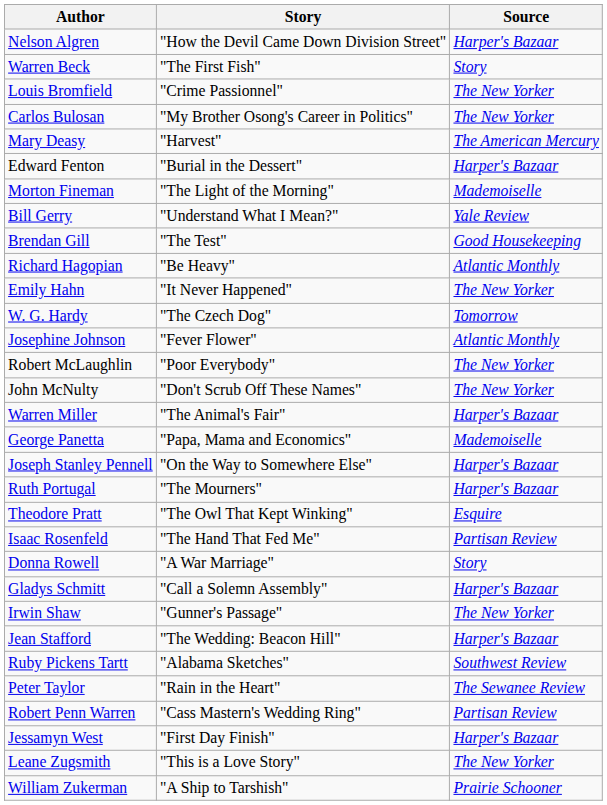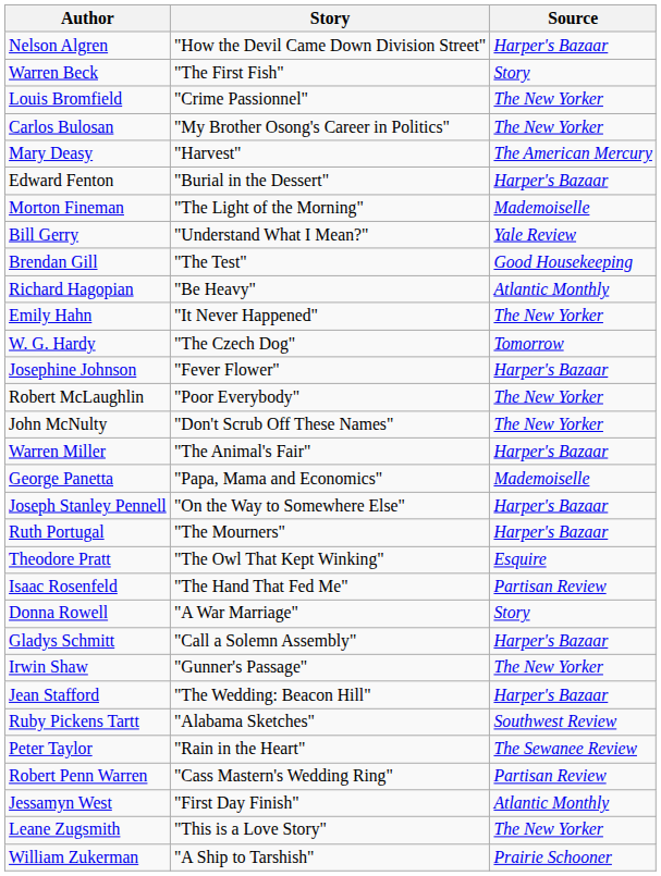 <table class="wikitable">
 <tr>
 <th>Author</th>
 <th>Story</th>
 <th>Source</th>
 </tr>
 <tr>
 <td><a href='#'>Nelson Algren</a></td>
 <td>"How the Devil Came Down Division Street"</td>
 <td><em><a href='#'>Harper's Bazaar</a></em></td>
 </tr>
 <tr>
 <td><a href='#'>Warren Beck</a></td>
 <td>"The First Fish"</td>
 <td><a href='#'><em>Story</em></a></td>
 </tr>
 <tr>
 <td><a href='#'>Louis Bromfield</a></td>
 <td>"Crime Passionnel"</td>
 <td><em><a href='#'>The New Yorker</a></em></td>
 </tr>
 <tr>
 <td><a href='#'>Carlos Bulosan</a></td>
 <td>"My Brother Osong's Career in Politics"</td>
 <td><em><a href='#'>The New Yorker</a></em></td>
 </tr>
 <tr>
 <td><a href='#'>Mary Deasy</a></td>
 <td>"Harvest"</td>
 <td><em><a href='#'>The American Mercury</a></em></td>
 </tr>
 <tr>
 <td>Edward Fenton</td>
 <td>"Burial in the Dessert"</td>
 <td><em><a href='#'>Harper's Bazaar</a></em></td>
 </tr>
 <tr>
 <td><a href='#'>Morton Fineman</a></td>
 <td>"The Light of the Morning"</td>
 <td><a href='#'><em>Mademoiselle</em></a></td>
 </tr>
 <tr>
 <td><a href='#'>Bill Gerry</a></td>
 <td>"Understand What I Mean?"</td>
 <td><em><a href='#'>Yale Review</a></em></td>
 </tr>
 <tr>
 <td><a href='#'>Brendan Gill</a></td>
 <td>"The Test"</td>
 <td><em><a href='#'>Good Housekeeping</a></em></td>
 </tr>
 <tr>
 <td><a href='#'>Richard Hagopian</a></td>
 <td>"Be Heavy"</td>
 <td><em><a href='#'>Atlantic Monthly</a></em></td>
 </tr>
 <tr>
 <td><a href='#'>Emily Hahn</a></td>
 <td>"It Never Happened"</td>
 <td><em><a href='#'>The New Yorker</a></em></td>
 </tr>
 <tr>
 <td><a href='#'>W. G. Hardy</a></td>
 <td>"The Czech Dog"</td>
 <td><em><a href='#'>Tomorrow</a></em></td>
 </tr>
 <tr>
 <td><a href='#'>Josephine Johnson</a></td>
 <td>"Fever Flower"</td>
-<td><em><a href='#'>Atlantic Monthly</a></em></td>
+<td><em><a href='#'>Harper's Bazaar</a></em></td>
 </tr>
 <tr>
 <td>Robert McLaughlin</td>
 <td>"Poor Everybody"</td>
 <td><em><a href='#'>The New Yorker</a></em></td>
 </tr>
 <tr>
 <td>John McNulty</td>
 <td>"Don't Scrub Off These Names"</td>
 <td><em><a href='#'>The New Yorker</a></em></td>
 </tr>
 <tr>
 <td><a href='#'>Warren Miller</a></td>
 <td>"The Animal's Fair"</td>
 <td><em><a href='#'>Harper's Bazaar</a></em></td>
 </tr>
 <tr>
 <td><a href='#'>George Panetta</a></td>
 <td>"Papa, Mama and Economics"</td>
 <td><a href='#'><em>Mademoiselle</em></a></td>
 </tr>
 <tr>
 <td><a href='#'>Joseph Stanley Pennell</a></td>
 <td>"On the Way to Somewhere Else"</td>
 <td><em><a href='#'>Harper's Bazaar</a></em></td>
 </tr>
 <tr>
 <td><a href='#'>Ruth Portugal</a></td>
 <td>"The Mourners"</td>
 <td><em><a href='#'>Harper's Bazaar</a></em></td>
 </tr>
 <tr>
 <td><a href='#'>Theodore Pratt</a></td>
 <td>"The Owl That Kept Winking"</td>
 <td><a href='#'><em>Esquire</em></a></td>
 </tr>
 <tr>
 <td><a href='#'>Isaac Rosenfeld</a></td>
 <td>"The Hand That Fed Me"</td>
 <td><em><a href='#'>Partisan Review</a></em></td>
 </tr>
 <tr>
 <td><a href='#'>Donna Rowell</a></td>
 <td>"A War Marriage"</td>
 <td><a href='#'><em>Story</em></a></td>
 </tr>
 <tr>
 <td><a href='#'>Gladys Schmitt</a></td>
 <td>"Call a Solemn Assembly"</td>
 <td><em><a href='#'>Harper's Bazaar</a></em></td>
 </tr>
 <tr>
 <td><a href='#'>Irwin Shaw</a></td>
 <td>"Gunner's Passage"</td>
 <td><em><a href='#'>The New Yorker</a></em></td>
 </tr>
 <tr>
 <td><a href='#'>Jean Stafford</a></td>
 <td>"The Wedding: Beacon Hill"</td>
 <td><em><a href='#'>Harper's Bazaar</a></em></td>
 </tr>
 <tr>
 <td><a href='#'>Ruby Pickens Tartt</a></td>
 <td>"Alabama Sketches"</td>
 <td><em><a href='#'>Southwest Review</a></em></td>
 </tr>
 <tr>
 <td><a href='#'>Peter Taylor</a></td>
 <td>"Rain in the Heart"</td>
 <td><em><a href='#'>The Sewanee Review</a></em></td>
 </tr>
 <tr>
 <td><a href='#'>Robert Penn Warren</a></td>
 <td>"Cass Mastern's Wedding Ring"</td>
 <td><em><a href='#'>Partisan Review</a></em></td>
 </tr>
 <tr>
 <td><a href='#'>Jessamyn West</a></td>
 <td>"First Day Finish"</td>
-<td><em><a href='#'>Harper's Bazaar</a></em></td>
+<td><em><a href='#'>Atlantic Monthly</a></em></td>
 </tr>
 <tr>
 <td><a href='#'>Leane Zugsmith</a></td>
 <td>"This is a Love Story"</td>
 <td><em><a href='#'>The New Yorker</a></em></td>
 </tr>
 <tr>
 <td><a href='#'>William Zukerman</a></td>
 <td>"A Ship to Tarshish"</td>
 <td><em><a href='#'>Prairie Schooner</a></em></td>
 </tr>
 </table>
